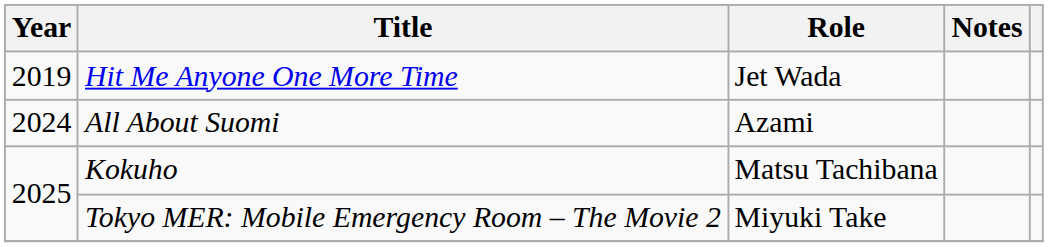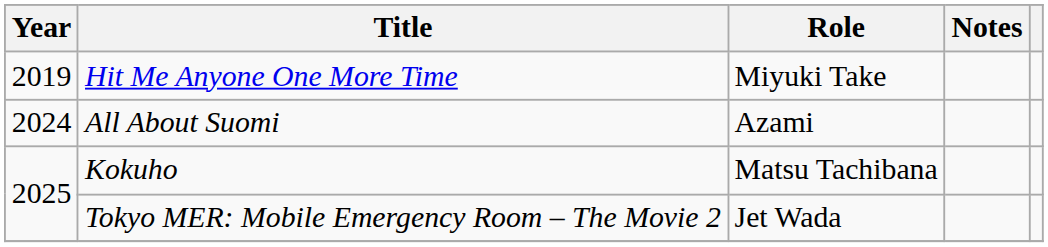 <table class="wikitable">
 <tr>
 <th>Year</th>
 <th>Title</th>
 <th>Role</th>
 <th>Notes</th>
 <th></th>
 </tr>
 <tr>
 <td>2019</td>
 <td><em><a href='#'>Hit Me Anyone One More Time</a></em></td>
-<td>Jet Wada</td>
+<td>Miyuki Take</td>
 <td></td>
 <td></td>
 </tr>
 <tr>
 <td>2024</td>
 <td><em>All About Suomi</em></td>
 <td>Azami</td>
 <td></td>
 <td></td>
 </tr>
 <tr>
 <td rowspan=2>2025</td>
 <td><em>Kokuho</em></td>
 <td>Matsu Tachibana</td>
 <td></td>
 <td></td>
 </tr>
 <tr>
 <td><em>Tokyo MER: Mobile Emergency Room – The Movie 2</em></td>
-<td>Miyuki Take</td>
+<td>Jet Wada</td>
 <td></td>
 <td></td>
 </tr>
 <tr>
 </tr>
 </table>
